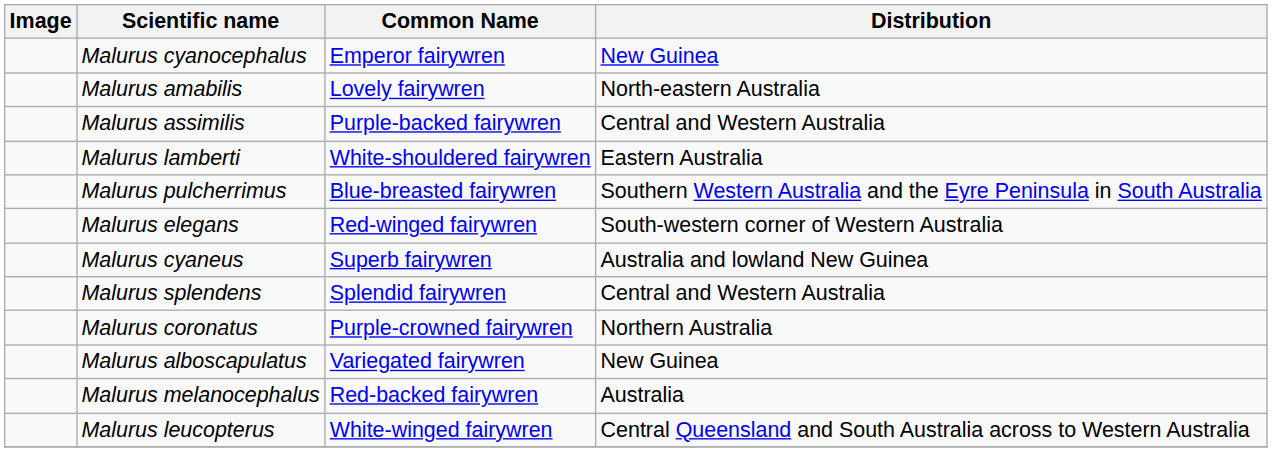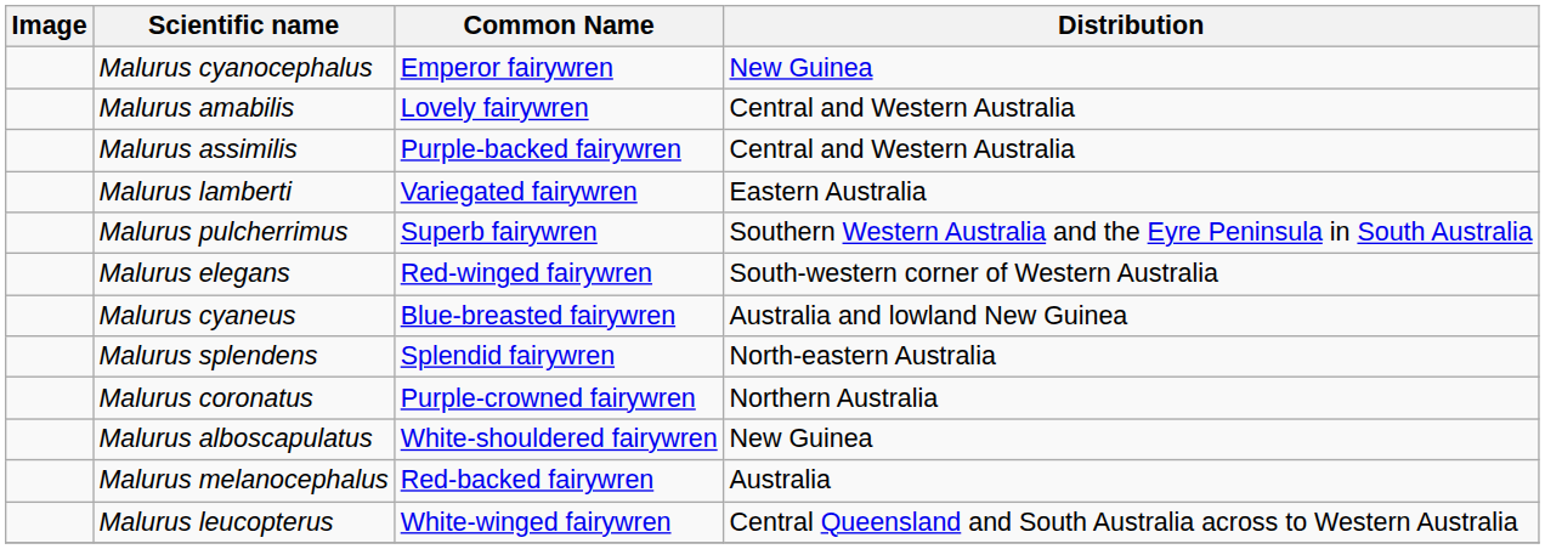 <table class="wikitable">
 <tr>
 <th>Image</th>
 <th>Scientific name</th>
 <th>Common Name</th>
 <th>Distribution</th>
 </tr>
 <tr>
 <td></td>
 <td><em>Malurus cyanocephalus</em></td>
 <td><a href='#'>Emperor fairywren</a></td>
 <td><a href='#'>New Guinea</a></td>
 </tr>
 <tr>
 <td></td>
 <td><em>Malurus amabilis</em></td>
 <td><a href='#'>Lovely fairywren</a></td>
-<td>North-eastern Australia</td>
+<td>Central and Western Australia</td>
 </tr>
 <tr>
 <td></td>
 <td><em>Malurus assimilis</em></td>
 <td><a href='#'>Purple-backed fairywren</a></td>
 <td>Central and Western Australia</td>
 </tr>
 <tr>
 <td></td>
 <td><em>Malurus lamberti</em></td>
-<td><a href='#'>White-shouldered fairywren</a></td>
+<td><a href='#'>Variegated fairywren</a></td>
 <td>Eastern Australia</td>
 </tr>
 <tr>
 <td></td>
 <td><em>Malurus pulcherrimus</em></td>
-<td><a href='#'>Blue-breasted fairywren</a></td>
+<td><a href='#'>Superb fairywren</a></td>
 <td>Southern <a href='#'>Western Australia</a> and the <a href='#'>Eyre Peninsula</a> in <a href='#'>South Australia</a></td>
 </tr>
 <tr>
 <td></td>
 <td><em>Malurus elegans</em></td>
 <td><a href='#'>Red-winged fairywren</a></td>
 <td>South-western corner of Western Australia</td>
 </tr>
 <tr>
 <td></td>
 <td><em>Malurus cyaneus</em></td>
-<td><a href='#'>Superb fairywren</a></td>
+<td><a href='#'>Blue-breasted fairywren</a></td>
 <td>Australia and lowland New Guinea</td>
 </tr>
 <tr>
 <td></td>
 <td><em>Malurus splendens</em></td>
 <td><a href='#'>Splendid fairywren</a></td>
-<td>Central and Western Australia</td>
+<td>North-eastern Australia</td>
 </tr>
 <tr>
 <td></td>
 <td><em>Malurus coronatus</em></td>
 <td><a href='#'>Purple-crowned fairywren</a></td>
 <td>Northern Australia</td>
 </tr>
 <tr>
 <td></td>
 <td><em>Malurus alboscapulatus</em></td>
-<td><a href='#'>Variegated fairywren</a></td>
+<td><a href='#'>White-shouldered fairywren</a></td>
 <td>New Guinea</td>
 </tr>
 <tr>
 <td></td>
 <td><em>Malurus melanocephalus</em></td>
 <td><a href='#'>Red-backed fairywren</a></td>
 <td>Australia</td>
 </tr>
 <tr>
 <td></td>
 <td><em>Malurus leucopterus</em></td>
 <td><a href='#'>White-winged fairywren</a></td>
 <td>Central <a href='#'>Queensland</a> and South Australia across to Western Australia</td>
 </tr>
 <tr>
 </tr>
 </table>
